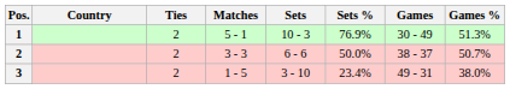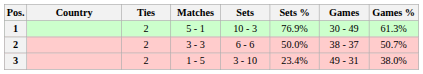 <table class="wikitable nowrap" style=text-align:center>
 <tr>
 <th>Pos.</th>
 <th width=140>Country</th>
 <th width=70>Ties</th>
 <th width=70>Matches</th>
 <th width=70>Sets</th>
 <th width=70>Sets %</th>
 <th width=70>Games</th>
 <th width=70>Games %</th>
 </tr>
 <tr style="background: #CCFFCC;">
 <th>1</th>
 <td align=left></td>
 <td>2</td>
 <td>5 - 1</td>
 <td>10 - 3</td>
 <td>76.9%</td>
 <td>30 - 49</td>
-<td>51.3%</td>
+<td>61.3%</td>
 </tr>
 <tr style="background: #FFCCCC;">
 <th>2</th>
 <td align=left></td>
 <td>2</td>
 <td>3 -	3</td>
 <td>6 - 6</td>
 <td>50.0%</td>
 <td>38	- 37</td>
 <td>50.7%</td>
 </tr>
 <tr style="background: #FFCCCC;">
 <th>3</th>
 <td align=left></td>
 <td>2</td>
 <td>1 -	5</td>
 <td>3 - 10</td>
 <td>23.4%</td>
 <td>49 - 31</td>
 <td>38.0%</td>
 </tr>
 </table>
